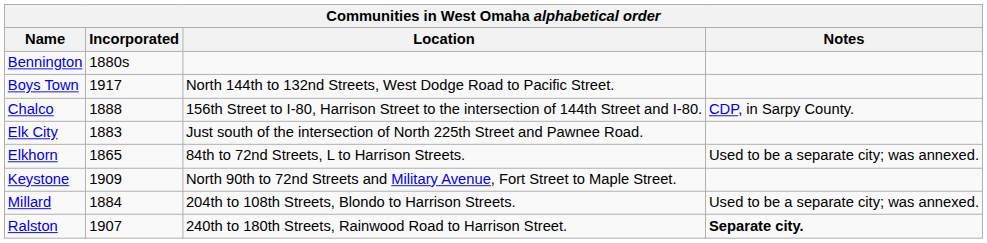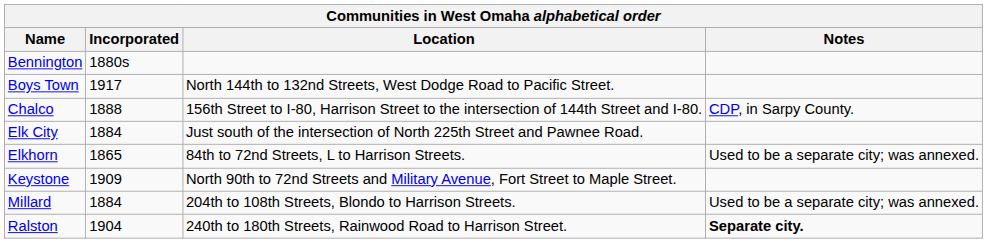 <table class="wikitable">
 <tr>
 <th align="center" colspan="6"><strong>Communities in West Omaha</strong> <em>alphabetical order</em></th>
 </tr>
 <tr>
 <th>Name</th>
 <th>Incorporated</th>
 <th>Location</th>
 <th>Notes</th>
 </tr>
 <tr>
 <td><a href='#'>Bennington</a></td>
 <td>1880s</td>
 <td></td>
 <td></td>
 </tr>
 <tr>
 <td><a href='#'>Boys Town</a></td>
 <td>1917</td>
 <td>North 144th to 132nd Streets, West Dodge Road to Pacific Street.</td>
 <td></td>
 </tr>
 <tr>
 <td><a href='#'>Chalco</a></td>
 <td>1888</td>
 <td>156th Street to I-80, Harrison Street to the intersection of 144th Street and I-80.</td>
 <td><a href='#'>CDP</a>, in Sarpy County.</td>
 </tr>
 <tr>
 <td><a href='#'>Elk City</a></td>
-<td>1883</td>
+<td>1884</td>
 <td>Just south of the intersection of North 225th Street and Pawnee Road.</td>
 <td></td>
 </tr>
 <tr>
 <td><a href='#'>Elkhorn</a></td>
 <td>1865</td>
 <td>84th to 72nd Streets, L to Harrison Streets.</td>
 <td>Used to be a separate city; was annexed.</td>
 </tr>
 <tr>
 <td><a href='#'>Keystone</a></td>
 <td>1909</td>
 <td>North 90th to 72nd Streets and <a href='#'>Military Avenue</a>,  Fort Street to Maple Street.</td>
 <td></td>
 </tr>
 <tr>
 <td><a href='#'>Millard</a></td>
 <td>1884</td>
 <td>204th to 108th Streets, Blondo to Harrison Streets.</td>
 <td>Used to be a separate city; was annexed.</td>
 </tr>
 <tr>
 <td><a href='#'>Ralston</a></td>
-<td>1907</td>
+<td>1904</td>
 <td>240th to 180th Streets, Rainwood Road to Harrison Street.</td>
 <td><strong>Separate city.</strong></td>
 </tr>
 </table>
